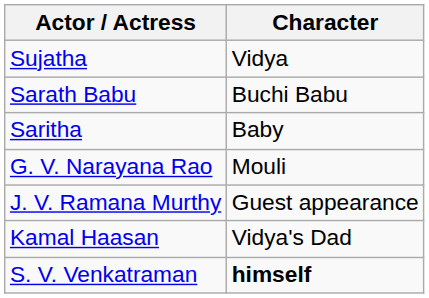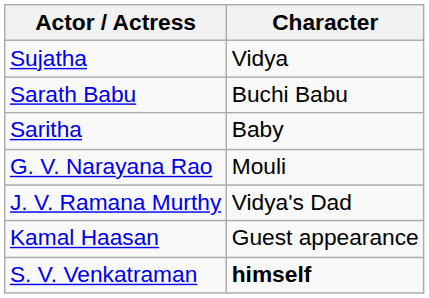 <table class="wikitable">
 <tr>
 <th>Actor / Actress</th>
 <th>Character</th>
 </tr>
 <tr>
 <td><a href='#'>Sujatha</a></td>
 <td>Vidya</td>
 </tr>
 <tr>
 <td><a href='#'>Sarath Babu</a></td>
 <td>Buchi Babu</td>
 </tr>
 <tr>
 <td><a href='#'>Saritha</a></td>
 <td>Baby</td>
 </tr>
 <tr>
 <td><a href='#'>G. V. Narayana Rao</a></td>
 <td>Mouli</td>
 </tr>
 <tr>
 <td><a href='#'>J. V. Ramana Murthy</a></td>
-<td>Guest appearance</td>
+<td>Vidya's Dad</td>
 </tr>
 <tr>
 <td><a href='#'>Kamal Haasan</a></td>
-<td>Vidya's Dad</td>
+<td>Guest appearance</td>
 </tr>
 <tr>
 <td><a href='#'>S. V. Venkatraman</a></td>
 <td><strong>himself</strong></td>
 </tr>
 </table>
